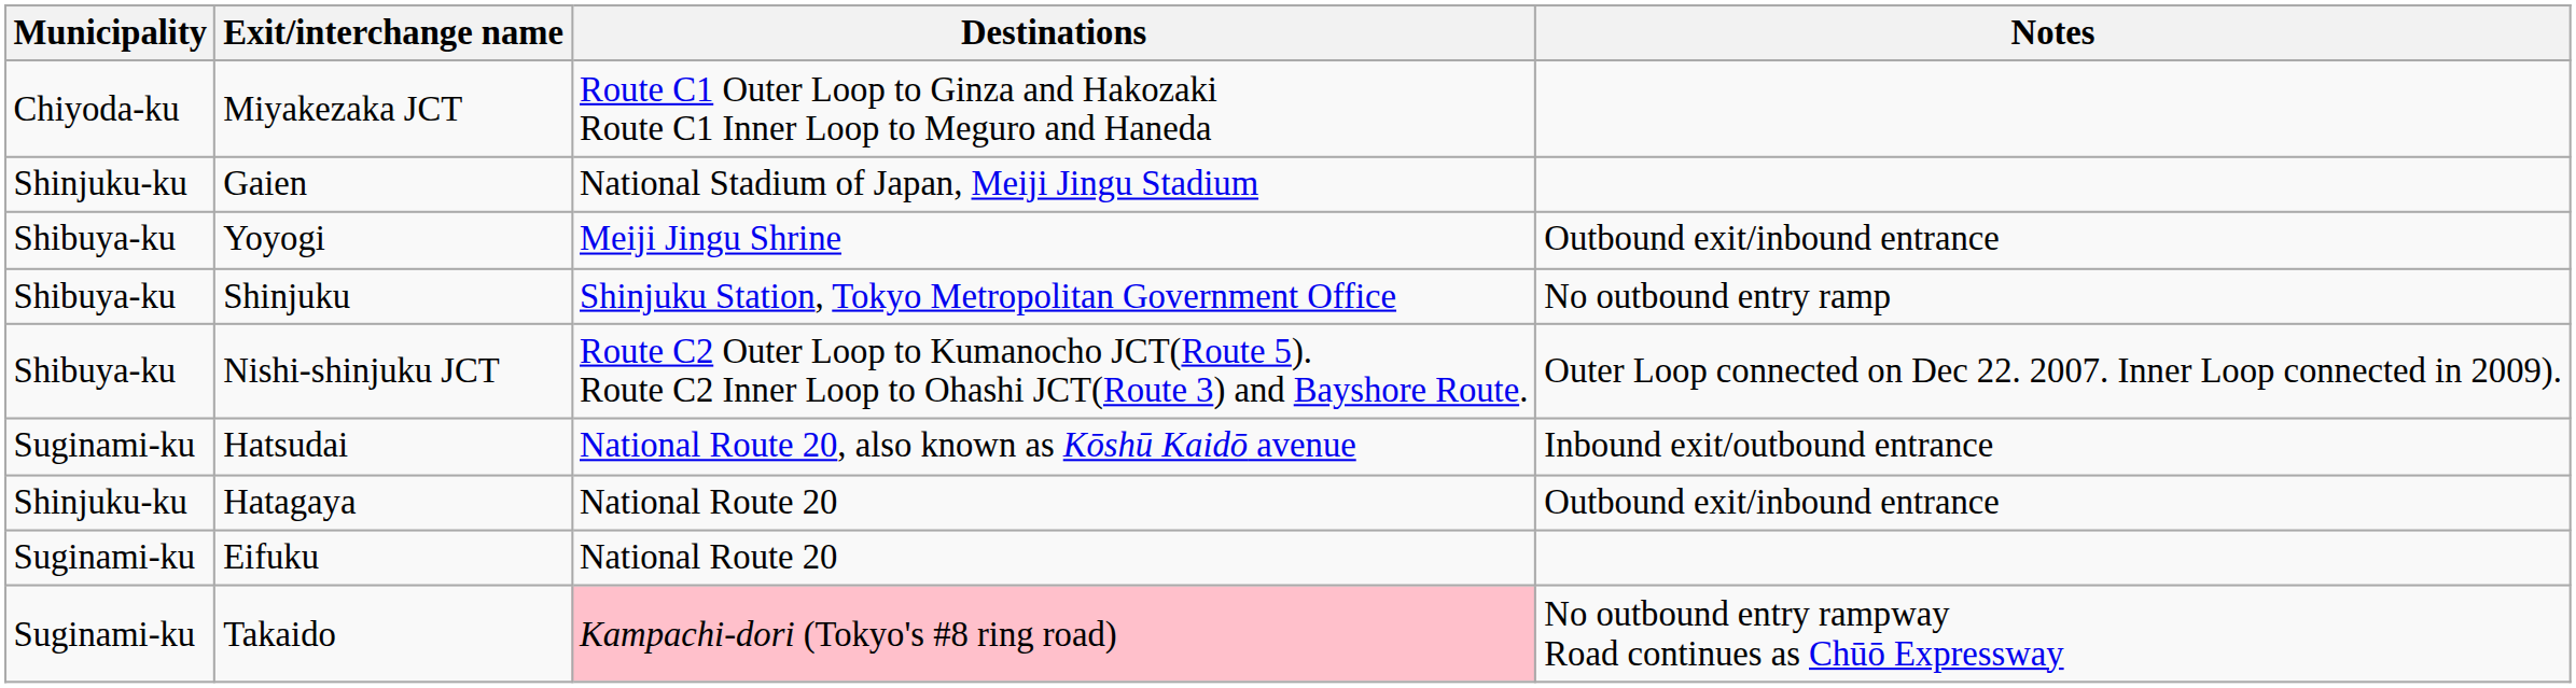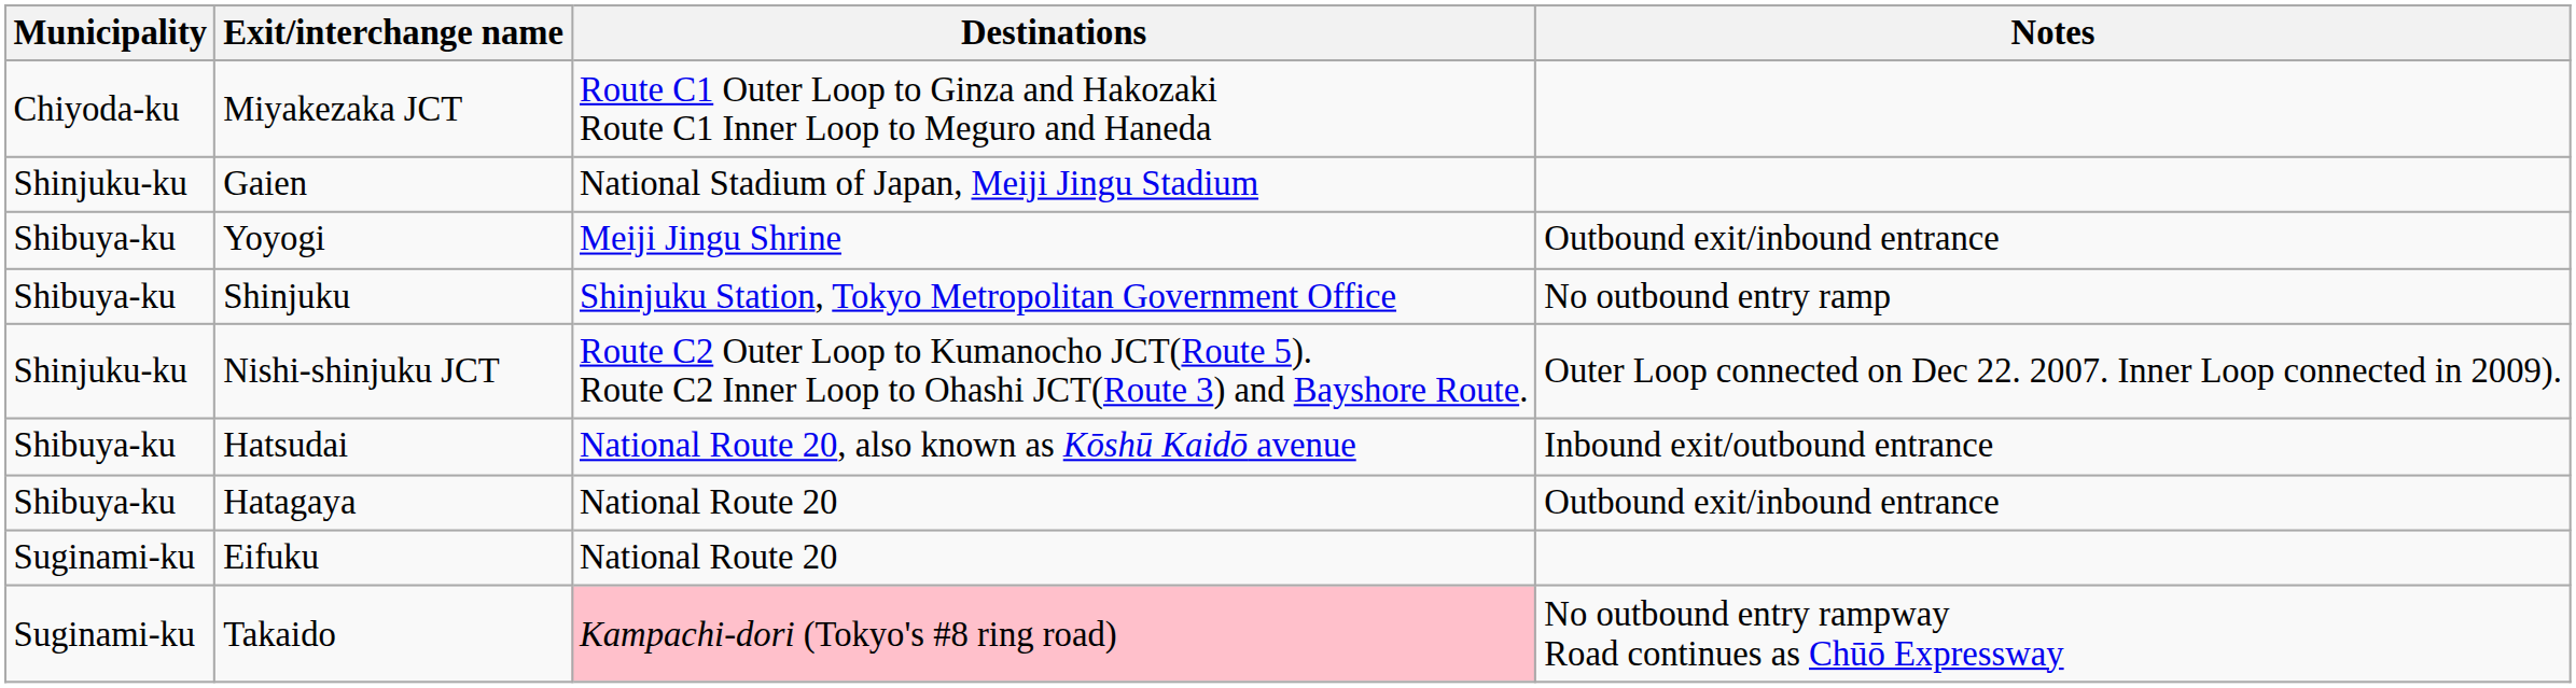 <table class=wikitable>
 <tr>
 <th>Municipality</th>
 <th>Exit/interchange name</th>
 <th>Destinations</th>
 <th>Notes</th>
 </tr>
 <tr>
 <td>Chiyoda-ku</td>
 <td>Miyakezaka JCT</td>
 <td><a href='#'>Route C1</a> Outer Loop to Ginza and Hakozaki<br>Route C1 Inner Loop to Meguro and Haneda</td>
 <td></td>
 </tr>
 <tr>
 <td>Shinjuku-ku</td>
 <td>Gaien</td>
 <td>National Stadium of Japan, <a href='#'>Meiji Jingu Stadium</a></td>
 <td></td>
 </tr>
 <tr>
 <td>Shibuya-ku</td>
 <td>Yoyogi</td>
 <td><a href='#'>Meiji Jingu Shrine</a></td>
 <td>Outbound exit/inbound entrance</td>
 </tr>
 <tr>
 <td>Shibuya-ku</td>
 <td>Shinjuku</td>
 <td><a href='#'>Shinjuku Station</a>, <a href='#'>Tokyo Metropolitan Government Office</a></td>
 <td>No outbound entry ramp</td>
 </tr>
 <tr>
-<td>Shibuya-ku</td>
+<td>Shinjuku-ku</td>
 <td>Nishi-shinjuku JCT</td>
 <td><a href='#'>Route C2</a> Outer Loop to Kumanocho JCT(<a href='#'>Route 5</a>).<br> Route C2 Inner Loop to Ohashi JCT(<a href='#'>Route 3</a>) and <a href='#'>Bayshore Route</a>.</td>
 <td>Outer Loop connected on Dec 22. 2007. Inner Loop connected in 2009).</td>
 </tr>
 <tr>
-<td>Suginami-ku</td>
+<td>Shibuya-ku</td>
 <td>Hatsudai</td>
 <td><a href='#'>National Route 20</a>, also known as <a href='#'><em>Kōshū Kaidō</em> avenue</a></td>
 <td>Inbound exit/outbound entrance</td>
 </tr>
 <tr>
-<td>Shinjuku-ku</td>
+<td>Shibuya-ku</td>
 <td>Hatagaya</td>
 <td>National Route 20</td>
 <td>Outbound exit/inbound entrance</td>
 </tr>
 <tr>
 <td>Suginami-ku</td>
 <td>Eifuku</td>
 <td>National Route 20</td>
 <td></td>
 </tr>
 <tr>
 <td>Suginami-ku</td>
 <td>Takaido</td>
 <td style="background: pink;"><em>Kampachi-dori</em> (Tokyo's #8 ring road)</td>
 <td>No outbound entry rampway <br> Road continues as  <a href='#'>Chūō Expressway</a></td>
 </tr>
 </table>
